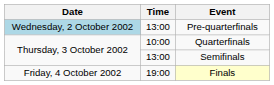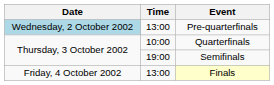 <table class = "wikitable" style="text-align:center;">
 <tr>
 <th width=220>Date</th>
 <th width=50>Time</th>
 <th width=150>Event</th>
 </tr>
 <tr>
 <td style="background: lightblue;">Wednesday, 2 October 2002</td>
 <td>13:00</td>
 <td>Pre-quarterfinals</td>
 </tr>
 <tr>
 <td rowspan=2>Thursday, 3 October 2002</td>
 <td>10:00</td>
 <td>Quarterfinals</td>
 </tr>
 <tr>
-<td>13:00</td>
+<td>19:00</td>
 <td>Semifinals</td>
 </tr>
 <tr>
 <td>Friday, 4 October 2002</td>
-<td>19:00</td>
+<td>13:00</td>
 <td bgcolor=ffffcc>Finals</td>
 </tr>
 </table>
